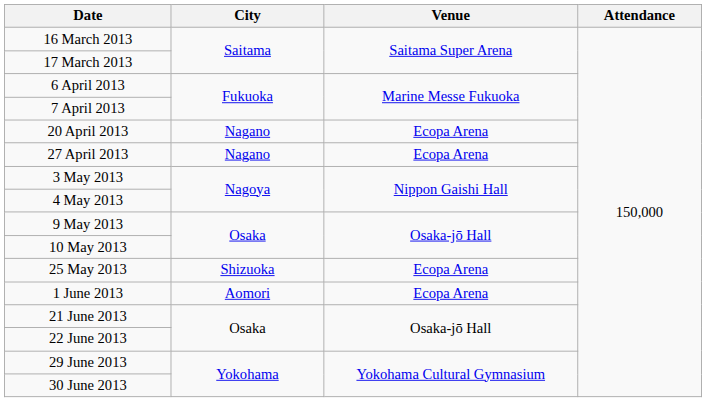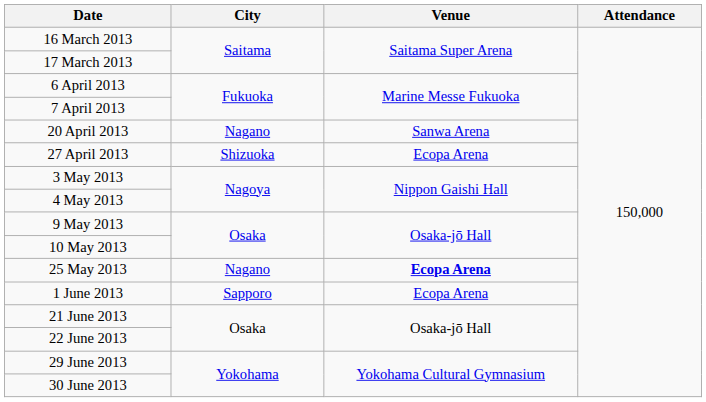 <table class="wikitable" style="text-align:center;">
 <tr>
 <th scope="col" style="width:11em;">Date</th>
 <th scope="col" style="width:10em;">City</th>
 <th scope="col" style="width:17em;">Venue</th>
 <th scope="col" style="width:8em;">Attendance</th>
 </tr>
 <tr>
 <td>16 March 2013</td>
 <td rowspan="2"><a href='#'>Saitama</a></td>
 <td rowspan="2"><a href='#'>Saitama Super Arena</a></td>
 <td rowspan="16">150,000</td>
 </tr>
 <tr>
 <td>17 March 2013</td>
 </tr>
 <tr>
 <td>6 April 2013</td>
 <td rowspan="2"><a href='#'>Fukuoka</a></td>
 <td rowspan="2"><a href='#'>Marine Messe Fukuoka</a></td>
 </tr>
 <tr>
 <td>7 April 2013</td>
 </tr>
 <tr>
 <td>20 April 2013</td>
 <td><a href='#'>Nagano</a></td>
-<td><a href='#'>Ecopa Arena</a></td>
+<td><a href='#'>Sanwa Arena</a></td>
 </tr>
 <tr>
 <td>27 April 2013</td>
-<td><a href='#'>Nagano</a></td>
+<td><a href='#'>Shizuoka</a></td>
 <td><a href='#'>Ecopa Arena</a></td>
 </tr>
 <tr>
 <td>3 May 2013</td>
 <td rowspan="2"><a href='#'>Nagoya</a></td>
 <td rowspan="2"><a href='#'>Nippon Gaishi Hall</a></td>
 </tr>
 <tr>
 <td>4 May 2013</td>
 </tr>
 <tr>
 <td>9 May 2013</td>
 <td rowspan="2"><a href='#'>Osaka</a></td>
 <td rowspan="2"><a href='#'>Osaka-jō Hall</a></td>
 </tr>
 <tr>
 <td>10 May 2013</td>
 </tr>
 <tr>
 <td>25 May 2013</td>
-<td><a href='#'>Shizuoka</a></td>
-<td><a href='#'>Ecopa Arena</a></td>
+<td><a href='#'>Nagano</a></td>
+<td><strong><a href='#'>Ecopa Arena</a></strong></td>
 </tr>
 <tr>
 <td>1 June 2013</td>
-<td><a href='#'>Aomori</a></td>
+<td><a href='#'>Sapporo</a></td>
 <td><a href='#'>Ecopa Arena</a></td>
 </tr>
 <tr>
 <td>21 June 2013</td>
 <td rowspan="2">Osaka</td>
 <td rowspan="2">Osaka-jō Hall</td>
 </tr>
 <tr>
 <td>22 June 2013</td>
 </tr>
 <tr>
 <td>29 June 2013</td>
 <td rowspan="2"><a href='#'>Yokohama</a></td>
 <td rowspan="2"><a href='#'>Yokohama Cultural Gymnasium</a></td>
 </tr>
 <tr>
 <td>30 June 2013</td>
 </tr>
 </table>
